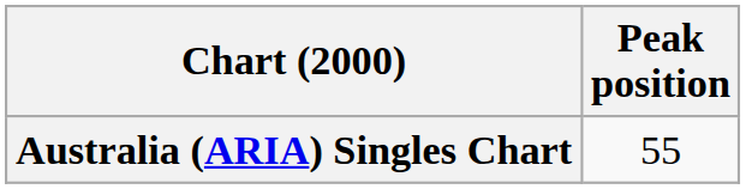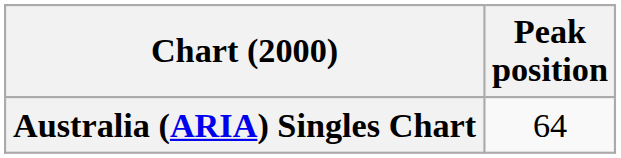 <table class="wikitable sortable plainrowheaders" style="text-align:center">
 <tr>
 <th scope="col">Chart (2000)</th>
 <th scope="col">Peak<br>position</th>
 </tr>
 <tr>
 <th scope="row">Australia (<a href='#'>ARIA</a>) Singles Chart</th>
-<td>55</td>
+<td>64</td>
 </tr>
 </table>
